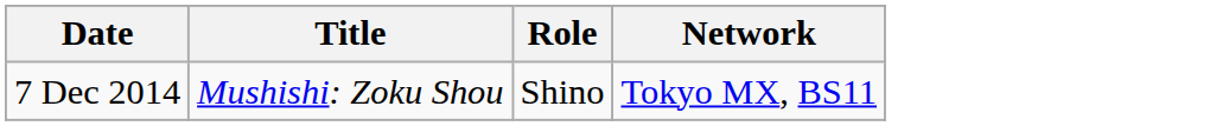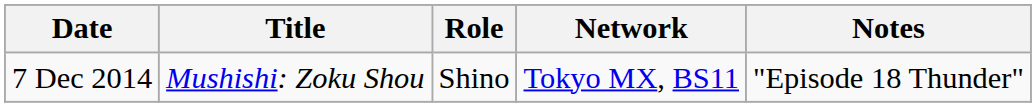 <table class="wikitable">
 <tr>
 <th>Date</th>
 <th>Title</th>
 <th>Role</th>
 <th>Network</th>
+<th>Notes</th>
 </tr>
 <tr>
 <td>7 Dec 2014</td>
 <td><em><a href='#'>Mushishi</a>: Zoku Shou</em></td>
 <td>Shino</td>
 <td><a href='#'>Tokyo MX</a>, <a href='#'>BS11</a></td>
+<td>"Episode 18 Thunder"</td>
 </tr>
 </table>
